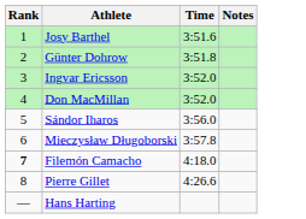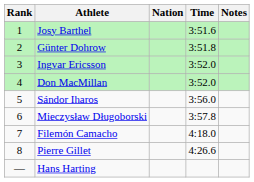 <table class="wikitable sortable" style="text-align:center">
 <tr>
 <th>Rank</th>
 <th>Athlete</th>
+<th>Nation</th>
 <th>Time</th>
 <th>Notes</th>
 </tr>
 <tr bgcolor=bbf3bb>
 <td>1</td>
 <td align=left><a href='#'>Josy Barthel</a></td>
+<td align=left></td>
 <td>3:51.6</td>
 <td></td>
 </tr>
 <tr bgcolor=bbf3bb>
 <td>2</td>
 <td align=left><a href='#'>Günter Dohrow</a></td>
+<td align=left></td>
 <td>3:51.8</td>
 <td></td>
 </tr>
 <tr bgcolor=bbf3bb>
 <td>3</td>
 <td align=left><a href='#'>Ingvar Ericsson</a></td>
+<td align=left></td>
 <td>3:52.0</td>
 <td></td>
 </tr>
 <tr bgcolor=bbf3bb>
 <td>4</td>
 <td align=left><a href='#'>Don MacMillan</a></td>
+<td align=left></td>
 <td>3:52.0</td>
 <td></td>
 </tr>
 <tr>
 <td>5</td>
 <td align=left><a href='#'>Sándor Iharos</a></td>
+<td align=left></td>
 <td>3:56.0</td>
 <td></td>
 </tr>
 <tr>
 <td>6</td>
 <td align=left><a href='#'>Mieczysław Długoborski</a></td>
+<td align=left></td>
 <td>3:57.8</td>
 <td></td>
 </tr>
 <tr>
-<td><strong>7</strong></td>
+<td>7</td>
 <td align=left><a href='#'>Filemón Camacho</a></td>
+<td align=left></td>
 <td>4:18.0</td>
 <td></td>
 </tr>
 <tr>
 <td>8</td>
 <td align=left><a href='#'>Pierre Gillet</a></td>
+<td align=left></td>
 <td>4:26.6</td>
 <td></td>
 </tr>
 <tr>
 <td data-sort-value=9>—</td>
 <td align=left><a href='#'>Hans Harting</a></td>
+<td align=left></td>
 <td data-sort-value=9:99.99></td>
 <td></td>
 </tr>
 </table>
